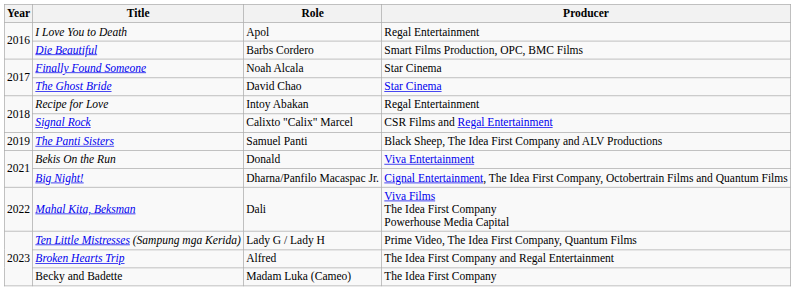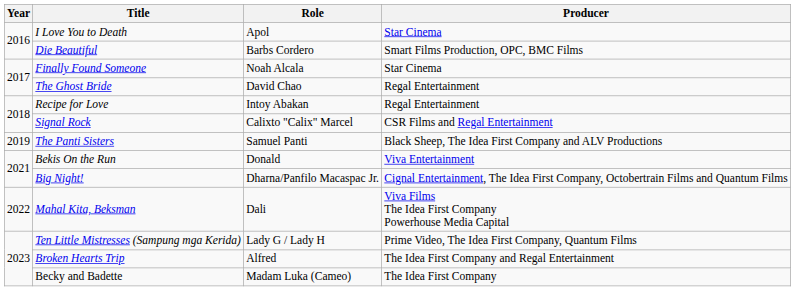 <table class="wikitable sortable">
 <tr>
 <th>Year</th>
 <th>Title</th>
 <th>Role</th>
 <th>Producer</th>
 </tr>
 <tr>
 <td rowspan=2>2016</td>
 <td><em>I Love You to Death</em></td>
 <td>Apol</td>
-<td>Regal Entertainment</td>
+<td><a href='#'>Star Cinema</a></td>
 </tr>
 <tr>
 <td><em><a href='#'>Die Beautiful</a></em></td>
 <td>Barbs Cordero</td>
 <td>Smart Films Production, OPC, BMC Films</td>
 </tr>
 <tr>
 <td rowspan=2>2017</td>
 <td><em><a href='#'>Finally Found Someone</a></em></td>
 <td>Noah Alcala</td>
 <td>Star Cinema</td>
 </tr>
 <tr>
 <td><em><a href='#'>The Ghost Bride</a></em></td>
 <td>David Chao</td>
-<td><a href='#'>Star Cinema</a></td>
+<td>Regal Entertainment</td>
 </tr>
 <tr>
 <td rowspan=2>2018</td>
 <td><em>Recipe for Love</em></td>
 <td>Intoy Abakan</td>
 <td>Regal Entertainment</td>
 </tr>
 <tr>
 <td><em><a href='#'>Signal Rock</a></em></td>
 <td>Calixto "Calix" Marcel</td>
 <td>CSR Films and <a href='#'>Regal Entertainment</a></td>
 </tr>
 <tr>
 <td>2019</td>
 <td><em><a href='#'>The Panti Sisters</a></em></td>
 <td>Samuel Panti</td>
 <td>Black Sheep, The Idea First Company and ALV Productions</td>
 </tr>
 <tr>
 <td rowspan=2>2021</td>
 <td><em>Bekis On the Run</em></td>
 <td>Donald</td>
 <td><a href='#'>Viva Entertainment</a></td>
 </tr>
 <tr>
 <td><em><a href='#'>Big Night!</a></em></td>
 <td>Dharna/Panfilo Macaspac Jr.</td>
 <td><a href='#'>Cignal Entertainment</a>, The Idea First Company, Octobertrain Films and Quantum Films</td>
 </tr>
 <tr>
 <td>2022</td>
 <td><em><a href='#'>Mahal Kita, Beksman</a></em></td>
 <td>Dali</td>
 <td><a href='#'>Viva Films</a> <br> The Idea First Company <br> Powerhouse Media Capital</td>
 </tr>
 <tr>
 <td rowspan=3>2023</td>
 <td><em><a href='#'>Ten Little Mistresses</a></em> <em>(Sampung mga Kerida)</em></td>
 <td>Lady G / Lady H</td>
 <td>Prime Video, The Idea First Company, Quantum Films</td>
 </tr>
 <tr>
 <td><em><a href='#'>Broken Hearts Trip</a></em></td>
 <td>Alfred</td>
 <td>The Idea First Company and Regal Entertainment</td>
 </tr>
 <tr>
 <td>Becky and Badette</td>
 <td>Madam Luka (Cameo)</td>
 <td>The Idea First Company</td>
 </tr>
 </table>
